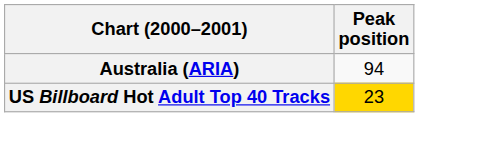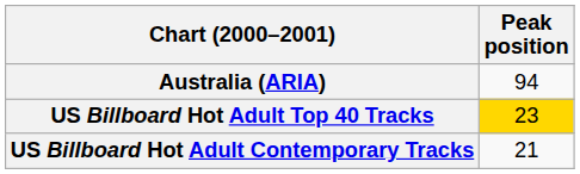 <table class="wikitable sortable plainrowheaders">
 <tr>
 <th>Chart (2000–2001)</th>
 <th>Peak<br>position</th>
 </tr>
 <tr>
 <th scope="row">Australia (<a href='#'>ARIA</a>)</th>
 <td align="center">94</td>
 </tr>
 <tr>
 <th scope="row">US <em>Billboard</em> Hot <a href='#'>Adult Top 40 Tracks</a></th>
 <td style="background: gold; text-align:center;">23</td>
 </tr>
+<tr>
+<th scope="row">US <em>Billboard</em> Hot <a href='#'>Adult Contemporary Tracks</a></th>
+<td style="text-align:center;">21</td>
+</tr>
 </table>
